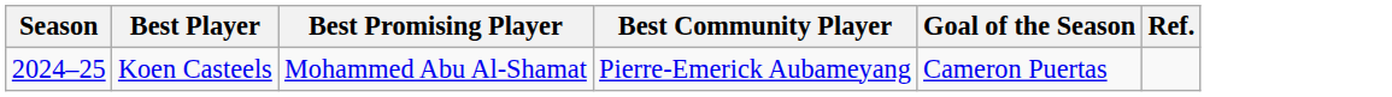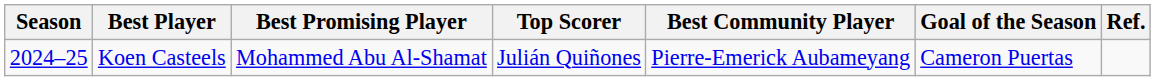 <table class="wikitable sortable">
 <tr>
 <th>Season</th>
 <th>Best Player</th>
 <th>Best Promising Player</th>
+<th>Top Scorer</th>
 <th>Best Community Player</th>
 <th>Goal of the Season</th>
 <th>Ref.</th>
 </tr>
 <tr>
 <td><a href='#'>2024–25</a></td>
 <td><a href='#'>Koen Casteels</a> </td>
 <td><a href='#'>Mohammed Abu Al-Shamat</a> </td>
+<td><a href='#'>Julián Quiñones</a> </td>
 <td><a href='#'>Pierre-Emerick Aubameyang</a> </td>
 <td><a href='#'>Cameron Puertas</a> </td>
 <td></td>
 </tr>
 </table>
